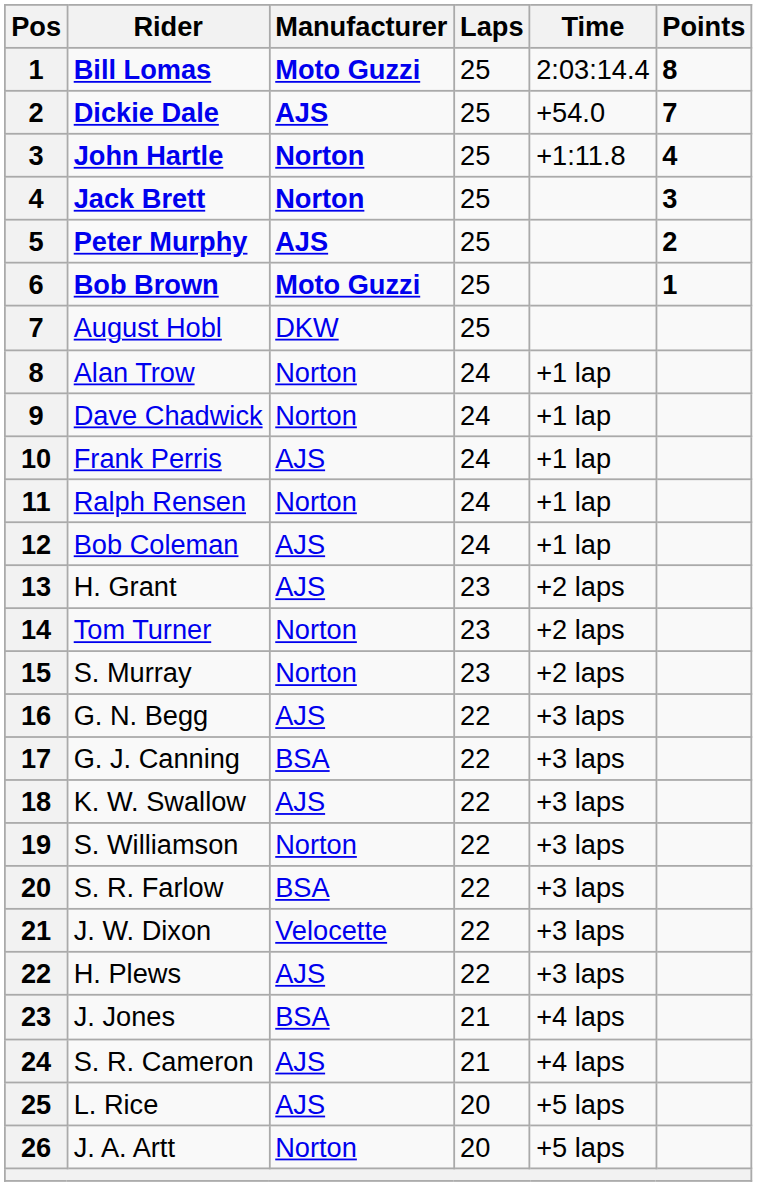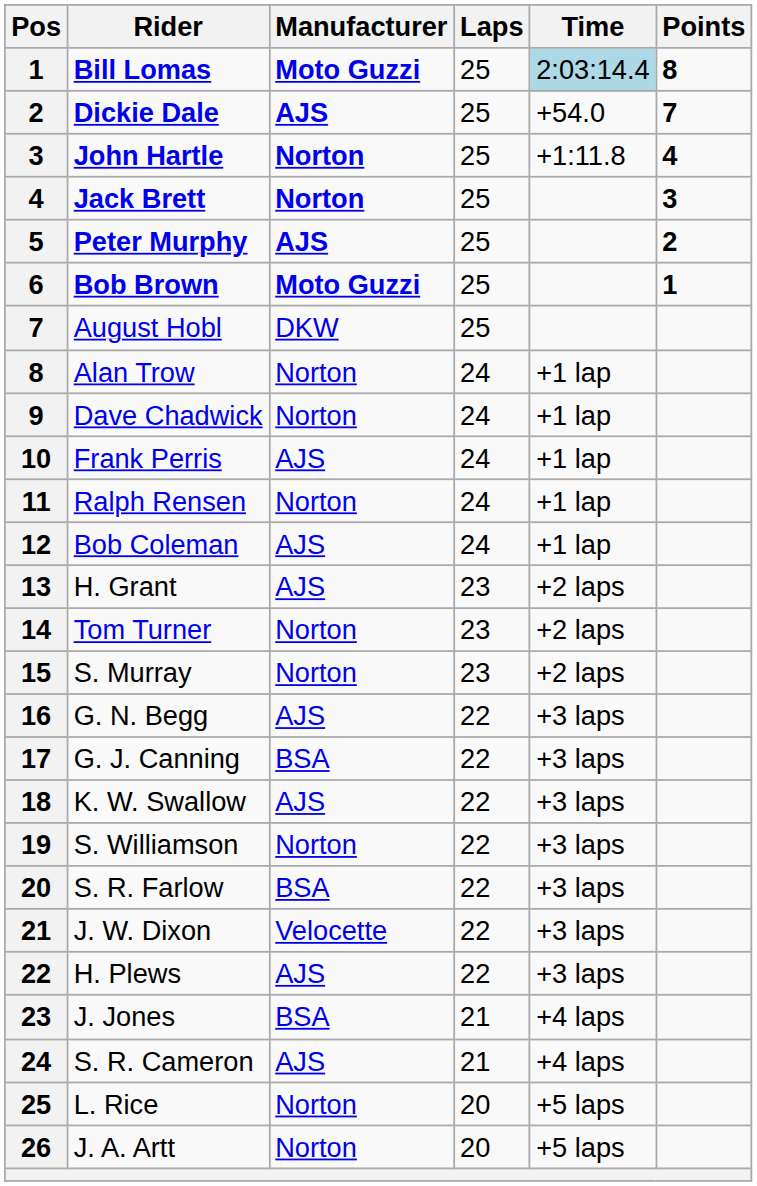 <table class="wikitable" style="font-size: 95%;">
 <tr>
 <th>Pos</th>
 <th>Rider</th>
 <th>Manufacturer</th>
 <th>Laps</th>
 <th>Time</th>
 <th>Points</th>
 </tr>
 <tr>
 <th>1</th>
 <td> <strong><a href='#'>Bill Lomas</a></strong></td>
 <td><strong><a href='#'>Moto Guzzi</a></strong></td>
 <td>25</td>
-<td>2:03:14.4</td>
+<td style="background: lightblue;">2:03:14.4</td>
 <td><strong>8</strong></td>
 </tr>
 <tr>
 <th>2</th>
 <td> <strong><a href='#'>Dickie Dale</a></strong></td>
 <td><strong><a href='#'>AJS</a></strong></td>
 <td>25</td>
 <td>+54.0</td>
 <td><strong>7</strong></td>
 </tr>
 <tr>
 <th>3</th>
 <td> <strong><a href='#'>John Hartle</a></strong></td>
 <td><strong><a href='#'>Norton</a></strong></td>
 <td>25</td>
 <td>+1:11.8</td>
 <td><strong>4</strong></td>
 </tr>
 <tr>
 <th>4</th>
 <td> <strong><a href='#'>Jack Brett</a></strong></td>
 <td><strong><a href='#'>Norton</a></strong></td>
 <td>25</td>
 <td></td>
 <td><strong>3</strong></td>
 </tr>
 <tr>
 <th>5</th>
 <td> <strong><a href='#'>Peter Murphy</a></strong></td>
 <td><strong><a href='#'>AJS</a></strong></td>
 <td>25</td>
 <td></td>
 <td><strong>2</strong></td>
 </tr>
 <tr>
 <th>6</th>
 <td> <strong><a href='#'>Bob Brown</a></strong></td>
 <td><strong><a href='#'>Moto Guzzi</a></strong></td>
 <td>25</td>
 <td></td>
 <td><strong>1</strong></td>
 </tr>
 <tr>
 <th>7</th>
 <td> <a href='#'>August Hobl</a></td>
 <td><a href='#'>DKW</a></td>
 <td>25</td>
 <td></td>
 <td></td>
 </tr>
 <tr>
 <th>8</th>
 <td> <a href='#'>Alan Trow</a></td>
 <td><a href='#'>Norton</a></td>
 <td>24</td>
 <td>+1 lap</td>
 <td></td>
 </tr>
 <tr>
 <th>9</th>
 <td> <a href='#'>Dave Chadwick</a></td>
 <td><a href='#'>Norton</a></td>
 <td>24</td>
 <td>+1 lap</td>
 <td></td>
 </tr>
 <tr>
 <th>10</th>
 <td> <a href='#'>Frank Perris</a></td>
 <td><a href='#'>AJS</a></td>
 <td>24</td>
 <td>+1 lap</td>
 <td></td>
 </tr>
 <tr>
 <th>11</th>
 <td> <a href='#'>Ralph Rensen</a></td>
 <td><a href='#'>Norton</a></td>
 <td>24</td>
 <td>+1 lap</td>
 <td></td>
 </tr>
 <tr>
 <th>12</th>
 <td> <a href='#'>Bob Coleman</a></td>
 <td><a href='#'>AJS</a></td>
 <td>24</td>
 <td>+1 lap</td>
 <td></td>
 </tr>
 <tr>
 <th>13</th>
 <td> H. Grant</td>
 <td><a href='#'>AJS</a></td>
 <td>23</td>
 <td>+2 laps</td>
 <td></td>
 </tr>
 <tr>
 <th>14</th>
 <td> <a href='#'>Tom Turner</a></td>
 <td><a href='#'>Norton</a></td>
 <td>23</td>
 <td>+2 laps</td>
 <td></td>
 </tr>
 <tr>
 <th>15</th>
 <td> S. Murray</td>
 <td><a href='#'>Norton</a></td>
 <td>23</td>
 <td>+2 laps</td>
 <td></td>
 </tr>
 <tr>
 <th>16</th>
 <td> G. N. Begg</td>
 <td><a href='#'>AJS</a></td>
 <td>22</td>
 <td>+3 laps</td>
 <td></td>
 </tr>
 <tr>
 <th>17</th>
 <td> G. J. Canning</td>
 <td><a href='#'>BSA</a></td>
 <td>22</td>
 <td>+3 laps</td>
 <td></td>
 </tr>
 <tr>
 <th>18</th>
 <td> K. W. Swallow</td>
 <td><a href='#'>AJS</a></td>
 <td>22</td>
 <td>+3 laps</td>
 <td></td>
 </tr>
 <tr>
 <th>19</th>
 <td> S. Williamson</td>
 <td><a href='#'>Norton</a></td>
 <td>22</td>
 <td>+3 laps</td>
 <td></td>
 </tr>
 <tr>
 <th>20</th>
 <td> S. R. Farlow</td>
 <td><a href='#'>BSA</a></td>
 <td>22</td>
 <td>+3 laps</td>
 <td></td>
 </tr>
 <tr>
 <th>21</th>
 <td> J. W. Dixon</td>
 <td><a href='#'>Velocette</a></td>
 <td>22</td>
 <td>+3 laps</td>
 <td></td>
 </tr>
 <tr>
 <th>22</th>
 <td> H. Plews</td>
 <td><a href='#'>AJS</a></td>
 <td>22</td>
 <td>+3 laps</td>
 <td></td>
 </tr>
 <tr>
 <th>23</th>
 <td> J. Jones</td>
 <td><a href='#'>BSA</a></td>
 <td>21</td>
 <td>+4 laps</td>
 <td></td>
 </tr>
 <tr>
 <th>24</th>
 <td> S. R. Cameron</td>
 <td><a href='#'>AJS</a></td>
 <td>21</td>
 <td>+4 laps</td>
 <td></td>
 </tr>
 <tr>
 <th>25</th>
 <td> L. Rice</td>
-<td><a href='#'>AJS</a></td>
+<td><a href='#'>Norton</a></td>
 <td>20</td>
 <td>+5 laps</td>
 <td></td>
 </tr>
 <tr>
 <th>26</th>
 <td> J. A. Artt</td>
 <td><a href='#'>Norton</a></td>
 <td>20</td>
 <td>+5 laps</td>
 <td></td>
 </tr>
 <tr>
 <th colspan=6></th>
 </tr>
 </table>
